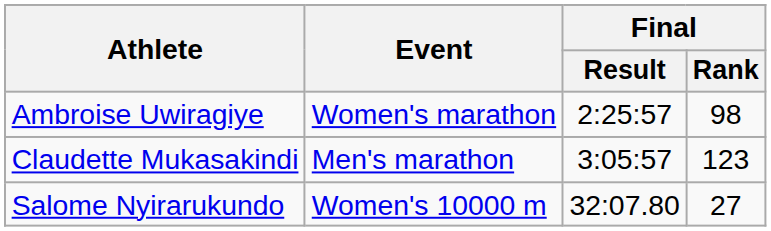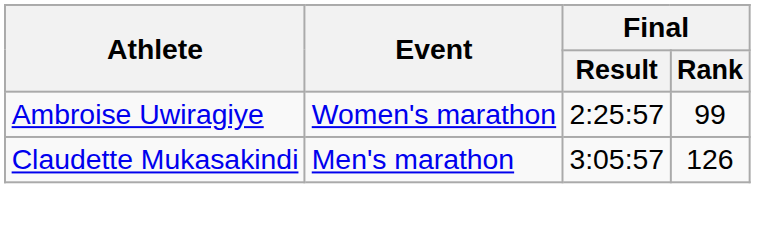 <table class="wikitable" style="font-size:90%">
 <tr>
 <th rowspan="2">Athlete</th>
 <th rowspan="2">Event</th>
 <th colspan="2">Final</th>
 </tr>
 <tr style="font-size:95%">
 <th>Result</th>
 <th>Rank</th>
 </tr>
 <tr align=center>
 <td align=left><a href='#'>Ambroise Uwiragiye</a></td>
 <td align=left><a href='#'>Women's marathon</a></td>
 <td>2:25:57</td>
-<td>98</td>
+<td>99</td>
 </tr>
 <tr align=center>
 <td align=left><a href='#'>Claudette Mukasakindi</a></td>
 <td align=left><a href='#'>Men's marathon</a></td>
 <td>3:05:57</td>
-<td>123</td>
-</tr>
-<tr align=center>
-<td align=left><a href='#'>Salome Nyirarukundo</a></td>
-<td align=left><a href='#'>Women's 10000 m</a></td>
-<td>32:07.80</td>
-<td>27</td>
+<td>126</td>
 </tr>
 </table>
